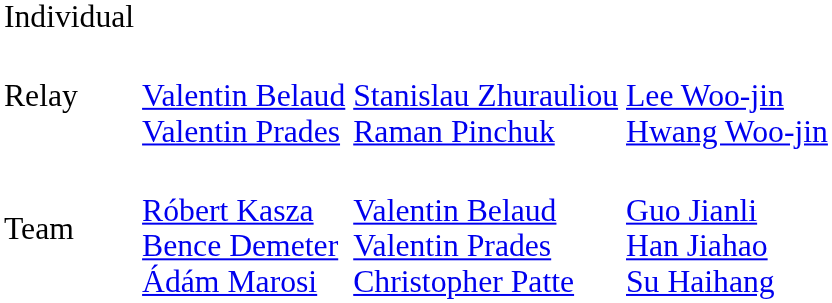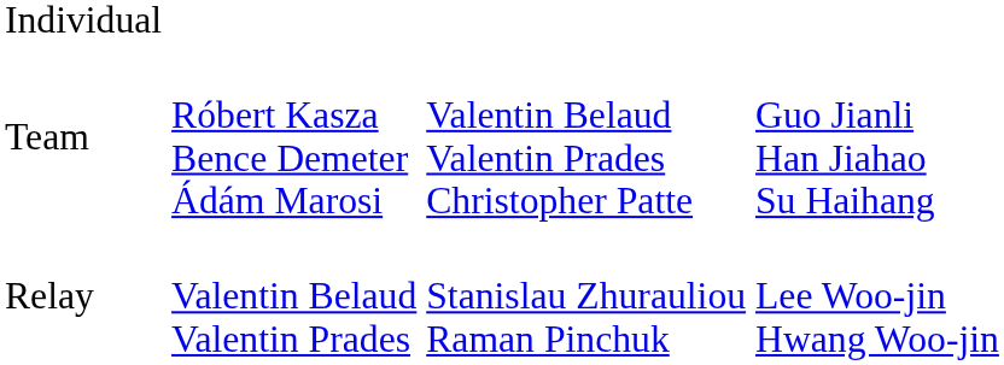 <table>
 <tr>
 <td>Individual</td>
 <td></td>
 <td></td>
 <td></td>
 </tr>
 <tr>
+<td>Team</td>
+<td><br><a href='#'>Róbert Kasza</a><br><a href='#'>Bence Demeter</a><br><a href='#'>Ádám Marosi</a></td>
+<td><br><a href='#'>Valentin Belaud</a><br><a href='#'>Valentin Prades</a><br><a href='#'>Christopher Patte</a></td>
+<td><br><a href='#'>Guo Jianli</a><br><a href='#'>Han Jiahao</a><br><a href='#'>Su Haihang</a></td>
+</tr>
+<tr>
 <td>Relay</td>
 <td><br><a href='#'>Valentin Belaud</a><br><a href='#'>Valentin Prades</a></td>
 <td><br><a href='#'>Stanislau Zhurauliou</a><br><a href='#'>Raman Pinchuk</a></td>
 <td><br><a href='#'>Lee Woo-jin</a><br><a href='#'>Hwang Woo-jin</a></td>
 </tr>
-<tr>
-<td>Team</td>
-<td><br><a href='#'>Róbert Kasza</a><br><a href='#'>Bence Demeter</a><br><a href='#'>Ádám Marosi</a></td>
-<td><br><a href='#'>Valentin Belaud</a><br><a href='#'>Valentin Prades</a><br><a href='#'>Christopher Patte</a></td>
-<td><br><a href='#'>Guo Jianli</a><br><a href='#'>Han Jiahao</a><br><a href='#'>Su Haihang</a></td>
-</tr>
 </table>
